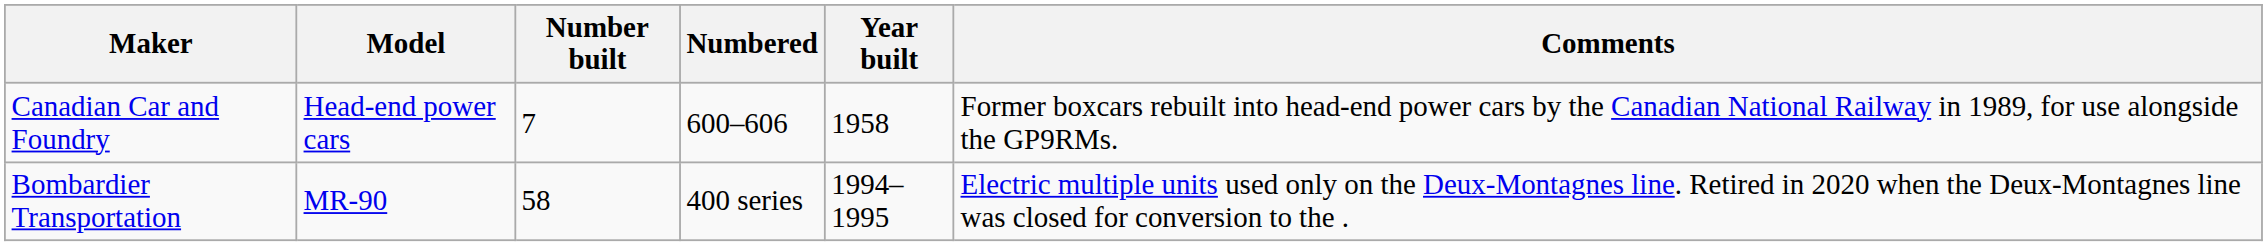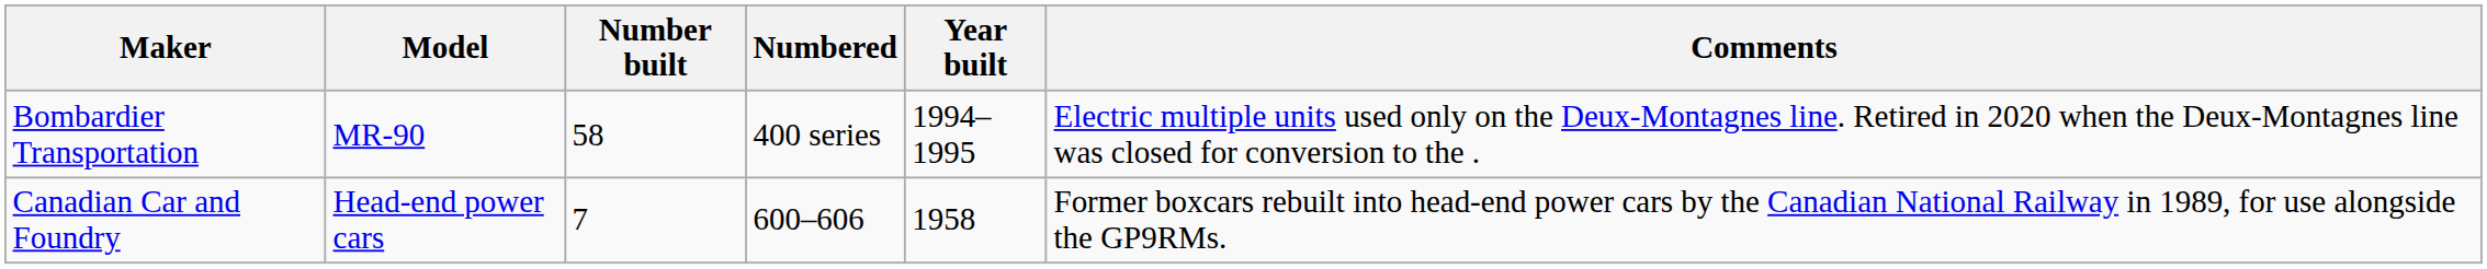 <table class="wikitable sortable">
 <tr>
 <th>Maker</th>
 <th>Model</th>
 <th>Number built</th>
 <th>Numbered</th>
 <th>Year built</th>
 <th>Comments</th>
 </tr>
 <tr>
+<td><a href='#'>Bombardier Transportation</a></td>
+<td><a href='#'>MR-90</a></td>
+<td>58</td>
+<td>400 series</td>
+<td>1994–1995</td>
+<td><a href='#'>Electric multiple units</a> used only on the <a href='#'>Deux-Montagnes line</a>. Retired in 2020 when the Deux-Montagnes line was closed for conversion to the .</td>
+</tr>
+<tr>
 <td><a href='#'>Canadian Car and Foundry</a></td>
 <td><a href='#'>Head-end power cars</a></td>
 <td>7</td>
 <td>600–606</td>
 <td>1958</td>
 <td>Former boxcars rebuilt into head-end power cars by the <a href='#'>Canadian National Railway</a> in 1989, for use alongside the GP9RMs.</td>
 </tr>
-<tr>
-<td><a href='#'>Bombardier Transportation</a></td>
-<td><a href='#'>MR-90</a></td>
-<td>58</td>
-<td>400 series</td>
-<td>1994–1995</td>
-<td><a href='#'>Electric multiple units</a> used only on the <a href='#'>Deux-Montagnes line</a>. Retired in 2020 when the Deux-Montagnes line was closed for conversion to the .</td>
-</tr>
 </table>
